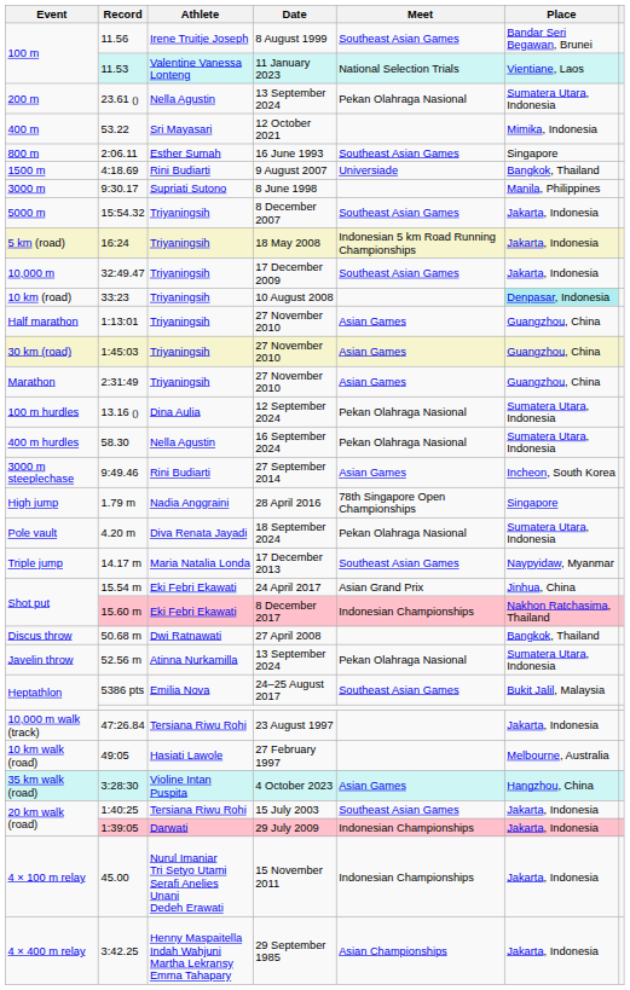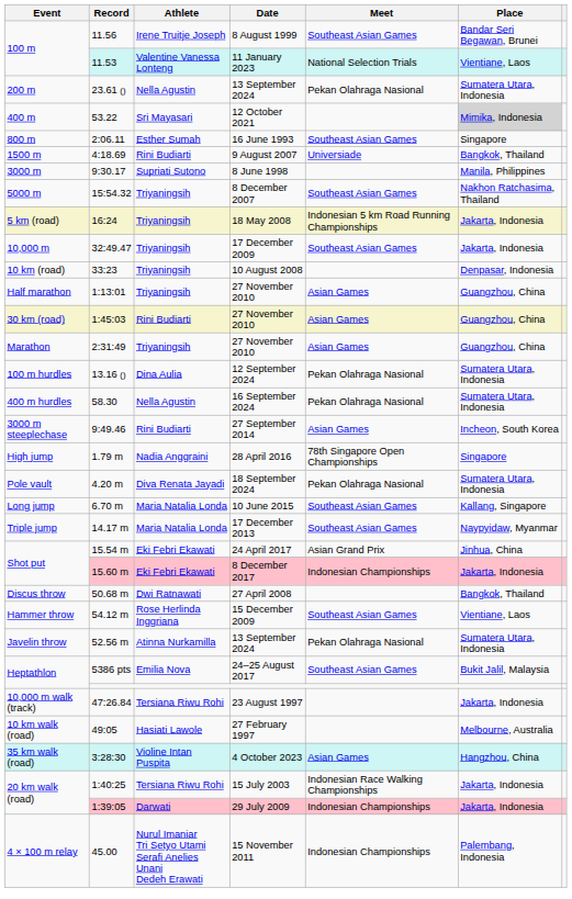 <table class="wikitable" style="font-size:95%; width: 95%;">
 <tr>
 <th>Event</th>
 <th>Record</th>
 <th>Athlete</th>
 <th>Date</th>
 <th>Meet</th>
 <th>Place</th>
 <th></th>
 </tr>
 <tr>
 <td rowspan=2><a href='#'>100 m</a></td>
 <td>11.56 </td>
 <td><a href='#'>Irene Truitje Joseph</a></td>
 <td>8 August 1999 </td>
 <td><a href='#'>Southeast Asian Games</a></td>
 <td><a href='#'>Bandar Seri Begawan</a>, Brunei</td>
 <td></td>
 </tr>
 <tr bgcolor=#CEF6F5>
 <td>11.53 </td>
 <td><a href='#'>Valentine Vanessa Lonteng</a></td>
 <td>11 January 2023</td>
 <td>National Selection Trials</td>
 <td><a href='#'>Vientiane</a>, Laos</td>
 <td></td>
 </tr>
 <tr>
 <td><a href='#'>200 m</a></td>
 <td>23.61 <small>()</small></td>
 <td><a href='#'>Nella Agustin</a></td>
 <td>13 September 2024</td>
 <td>Pekan Olahraga Nasional</td>
 <td><a href='#'>Sumatera Utara</a>, Indonesia</td>
 <td></td>
 </tr>
 <tr>
 <td><a href='#'>400 m</a></td>
 <td>53.22</td>
 <td><a href='#'>Sri Mayasari</a></td>
 <td>12 October 2021</td>
 <td></td>
-<td><a href='#'>Mimika</a>, Indonesia</td>
+<td style="background: lightgrey;"><a href='#'>Mimika</a>, Indonesia</td>
 <td></td>
 </tr>
 <tr>
 <td><a href='#'>800 m</a></td>
 <td>2:06.11</td>
 <td><a href='#'>Esther Sumah</a></td>
 <td>16 June 1993</td>
 <td><a href='#'>Southeast Asian Games</a></td>
 <td>Singapore</td>
 <td></td>
 </tr>
 <tr>
 <td><a href='#'>1500 m</a></td>
 <td>4:18.69</td>
 <td><a href='#'>Rini Budiarti</a></td>
 <td>9 August 2007</td>
 <td><a href='#'>Universiade</a></td>
 <td><a href='#'>Bangkok</a>, Thailand</td>
 <td></td>
 </tr>
 <tr>
 <td><a href='#'>3000 m</a></td>
 <td>9:30.17</td>
 <td><a href='#'>Supriati Sutono</a></td>
 <td>8 June 1998</td>
 <td></td>
 <td><a href='#'>Manila</a>, Philippines</td>
 <td></td>
 </tr>
 <tr>
 <td><a href='#'>5000 m</a></td>
 <td>15:54.32</td>
 <td><a href='#'>Triyaningsih</a></td>
 <td>8 December 2007</td>
 <td><a href='#'>Southeast Asian Games</a></td>
-<td><a href='#'>Jakarta</a>, Indonesia</td>
+<td><a href='#'>Nakhon Ratchasima</a>, Thailand</td>
 <td></td>
 </tr>
 <tr style="background:#f6F5CE;">
 <td><a href='#'>5 km</a> (road)</td>
 <td>16:24</td>
 <td><a href='#'>Triyaningsih</a></td>
 <td>18 May 2008</td>
 <td>Indonesian 5 km Road Running Championships</td>
 <td><a href='#'>Jakarta</a>, Indonesia</td>
 <td></td>
 </tr>
 <tr>
 <td><a href='#'>10,000 m</a></td>
 <td>32:49.47</td>
 <td><a href='#'>Triyaningsih</a></td>
 <td>17 December 2009</td>
 <td><a href='#'>Southeast Asian Games</a></td>
 <td><a href='#'>Jakarta</a>, Indonesia</td>
 <td></td>
 </tr>
 <tr>
 <td><a href='#'>10 km</a> (road)</td>
 <td>33:23</td>
 <td><a href='#'>Triyaningsih</a></td>
 <td>10 August 2008</td>
 <td></td>
-<td style="background: paleturquoise;"><a href='#'>Denpasar</a>, Indonesia</td>
+<td><a href='#'>Denpasar</a>, Indonesia</td>
 <td></td>
 </tr>
 <tr>
 <td><a href='#'>Half marathon</a></td>
 <td>1:13:01</td>
 <td><a href='#'>Triyaningsih</a></td>
 <td>27 November 2010</td>
 <td><a href='#'>Asian Games</a></td>
 <td><a href='#'>Guangzhou</a>, China</td>
 <td></td>
 </tr>
 <tr style="background:#f6F5CE;">
 <td><a href='#'>30 km (road)</a></td>
 <td>1:45:03</td>
-<td><a href='#'>Triyaningsih</a></td>
+<td><a href='#'>Rini Budiarti</a></td>
 <td>27 November 2010</td>
 <td><a href='#'>Asian Games</a></td>
 <td><a href='#'>Guangzhou</a>, China</td>
 <td></td>
 </tr>
 <tr>
 <td><a href='#'>Marathon</a></td>
 <td>2:31:49</td>
 <td><a href='#'>Triyaningsih</a></td>
 <td>27 November 2010</td>
 <td><a href='#'>Asian Games</a></td>
 <td><a href='#'>Guangzhou</a>, China</td>
 <td></td>
 </tr>
 <tr>
 <td><a href='#'>100 m hurdles</a></td>
 <td>13.16 <small>()</small></td>
 <td><a href='#'>Dina Aulia</a></td>
 <td>12 September 2024</td>
 <td>Pekan Olahraga Nasional</td>
 <td><a href='#'>Sumatera Utara</a>, Indonesia</td>
 <td></td>
 </tr>
 <tr>
 <td><a href='#'>400 m hurdles</a></td>
 <td>58.30</td>
 <td><a href='#'>Nella Agustin</a></td>
 <td>16 September 2024</td>
 <td>Pekan Olahraga Nasional</td>
 <td><a href='#'>Sumatera Utara</a>, Indonesia</td>
 <td></td>
 </tr>
 <tr>
 <td><a href='#'>3000 m steeplechase</a></td>
 <td>9:49.46</td>
 <td><a href='#'>Rini Budiarti</a></td>
 <td>27 September 2014</td>
 <td><a href='#'>Asian Games</a></td>
 <td><a href='#'>Incheon</a>, South Korea</td>
 <td></td>
 </tr>
 <tr>
 <td><a href='#'>High jump</a></td>
 <td>1.79 m</td>
 <td><a href='#'>Nadia Anggraini</a></td>
 <td>28 April 2016</td>
 <td>78th Singapore Open Championships</td>
 <td><a href='#'>Singapore</a></td>
 <td></td>
 </tr>
 <tr>
 <td><a href='#'>Pole vault</a></td>
 <td>4.20 m</td>
 <td><a href='#'>Diva Renata Jayadi</a></td>
 <td>18 September 2024</td>
 <td>Pekan Olahraga Nasional</td>
 <td><a href='#'>Sumatera Utara</a>, Indonesia</td>
 <td></td>
 </tr>
 <tr>
+<td><a href='#'>Long jump</a></td>
+<td>6.70 m </td>
+<td><a href='#'>Maria Natalia Londa</a></td>
+<td>10 June 2015</td>
+<td><a href='#'>Southeast Asian Games</a></td>
+<td><a href='#'>Kallang</a>, Singapore</td>
+<td></td>
+</tr>
+<tr>
 <td><a href='#'>Triple jump</a></td>
 <td>14.17 m </td>
 <td><a href='#'>Maria Natalia Londa</a></td>
 <td>17 December 2013</td>
 <td><a href='#'>Southeast Asian Games</a></td>
 <td><a href='#'>Naypyidaw</a>, Myanmar</td>
 <td></td>
 </tr>
 <tr>
 <td rowspan=2><a href='#'>Shot put</a></td>
 <td>15.54 m</td>
 <td><a href='#'>Eki Febri Ekawati</a></td>
 <td>24 April 2017</td>
 <td>Asian Grand Prix</td>
 <td><a href='#'>Jinhua</a>, China</td>
 <td></td>
 </tr>
 <tr style="background:pink">
 <td>15.60 m</td>
 <td><a href='#'>Eki Febri Ekawati</a></td>
 <td>8 December 2017</td>
 <td>Indonesian Championships</td>
-<td><a href='#'>Nakhon Ratchasima</a>, Thailand</td>
+<td><a href='#'>Jakarta</a>, Indonesia</td>
 <td></td>
 </tr>
 <tr>
 <td><a href='#'>Discus throw</a></td>
 <td>50.68 m</td>
 <td><a href='#'>Dwi Ratnawati</a></td>
 <td>27 April 2008</td>
 <td></td>
 <td><a href='#'>Bangkok</a>, Thailand</td>
+<td></td>
+</tr>
+<tr>
+<td><a href='#'>Hammer throw</a></td>
+<td>54.12 m</td>
+<td><a href='#'>Rose Herlinda Inggriana</a></td>
+<td>15 December 2009</td>
+<td><a href='#'>Southeast Asian Games</a></td>
+<td><a href='#'>Vientiane</a>, Laos</td>
 <td></td>
 </tr>
 <tr>
 <td><a href='#'>Javelin throw</a></td>
 <td>52.56 m</td>
 <td><a href='#'>Atinna Nurkamilla</a></td>
 <td>13 September 2024</td>
 <td>Pekan Olahraga Nasional</td>
 <td><a href='#'>Sumatera Utara</a>, Indonesia</td>
 <td></td>
 </tr>
 <tr>
 <td rowspan=2><a href='#'>Heptathlon</a></td>
 <td>5386 pts</td>
 <td><a href='#'>Emilia Nova</a></td>
 <td>24–25 August 2017</td>
 <td><a href='#'>Southeast Asian Games</a></td>
 <td><a href='#'>Bukit Jalil</a>, Malaysia</td>
 <td></td>
 </tr>
 <tr>
 <td colspan=5></td>
 <td></td>
 </tr>
 <tr>
 <td><a href='#'>10,000 m walk</a> (track)</td>
 <td>47:26.84</td>
 <td><a href='#'>Tersiana Riwu Rohi</a></td>
 <td>23 August 1997</td>
 <td></td>
 <td><a href='#'>Jakarta</a>, Indonesia</td>
 <td></td>
 </tr>
 <tr>
 <td><a href='#'>10 km walk</a> (road)</td>
 <td>49:05</td>
 <td><a href='#'>Hasiati Lawole</a></td>
 <td>27 February 1997</td>
 <td></td>
 <td><a href='#'>Melbourne</a>, Australia</td>
 <td></td>
 </tr>
 <tr bgcolor="#CEF6F5">
 <td><a href='#'>35 km walk</a> (road)</td>
 <td>3:28:30</td>
 <td><a href='#'>Violine Intan Puspita</a></td>
 <td>4 October 2023</td>
 <td><a href='#'>Asian Games</a></td>
 <td><a href='#'>Hangzhou</a>, China</td>
 <td></td>
 </tr>
 <tr>
 <td rowspan=2><a href='#'>20 km walk</a> (road)</td>
 <td>1:40:25</td>
 <td><a href='#'>Tersiana Riwu Rohi</a></td>
 <td>15 July 2003</td>
-<td><a href='#'>Southeast Asian Games</a></td>
+<td>Indonesian Race Walking Championships</td>
 <td><a href='#'>Jakarta</a>, Indonesia</td>
 <td></td>
 </tr>
 <tr style="background:pink">
 <td>1:39:05</td>
 <td><a href='#'>Darwati</a></td>
 <td>29 July 2009</td>
 <td>Indonesian Championships</td>
 <td><a href='#'>Jakarta</a>, Indonesia</td>
 <td></td>
 </tr>
 <tr>
 <td><a href='#'>4 × 100 m relay</a></td>
 <td>45.00</td>
 <td><br><a href='#'>Nurul Imaniar</a><br><a href='#'>Tri Setyo Utami</a><br><a href='#'>Serafi Anelies Unani</a><br><a href='#'>Dedeh Erawati</a></td>
 <td>15 November 2011</td>
 <td>Indonesian Championships</td>
-<td><a href='#'>Jakarta</a>, Indonesia</td>
-<td></td>
-</tr>
-<tr>
-<td><a href='#'>4 × 400 m relay</a></td>
-<td>3:42.25</td>
-<td><br><a href='#'>Henny Maspaitella</a><br><a href='#'>Indah Wahjuni</a><br><a href='#'>Martha Lekransy</a><br><a href='#'>Emma Tahapary</a></td>
-<td>29 September 1985</td>
-<td><a href='#'>Asian Championships</a></td>
-<td><a href='#'>Jakarta</a>, Indonesia</td>
+<td><a href='#'>Palembang</a>, Indonesia</td>
 <td></td>
 </tr>
 </table>
